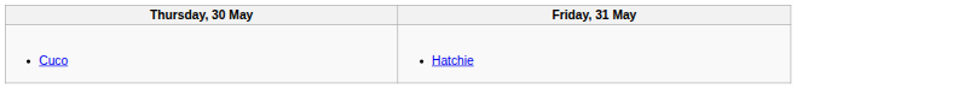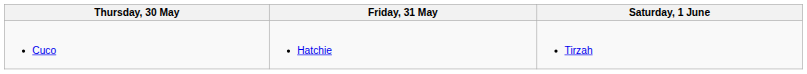 <table class="wikitable">
 <tr>
 <th width="500">Thursday, 30 May</th>
 <th width="500">Friday, 31 May</th>
+<th width="500">Saturday, 1 June</th>
 </tr>
 <tr valign="top">
 <td><br><ul><li><a href='#'>Cuco</a></li></ul></td>
 <td><br><ul><li><a href='#'>Hatchie</a></li></ul></td>
+<td><br><ul><li><a href='#'>Tirzah</a></li></ul></td>
 </tr>
 </table>
